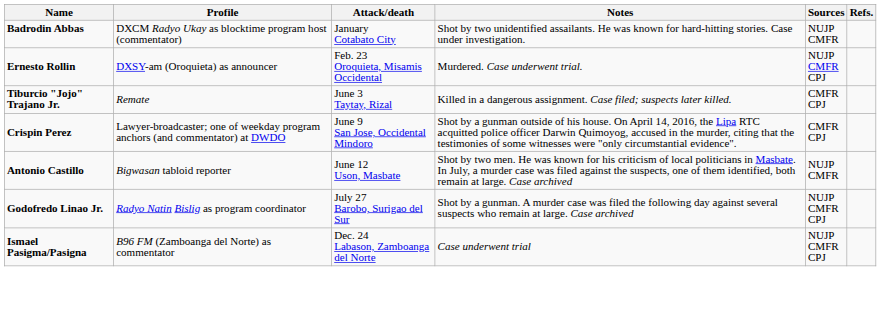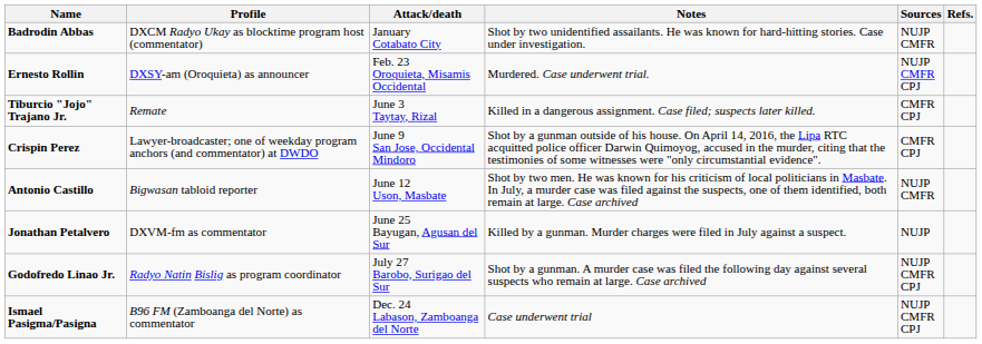 <table class="wikitable" style="line-height:1; width:100%;">
 <tr>
 <th>Name</th>
 <th>Profile</th>
 <th>Attack/death</th>
 <th style="width: 42.5%;">Notes</th>
 <th>Sources</th>
 <th>Refs.</th>
 </tr>
 <tr>
 <td><strong>Badrodin Abbas</strong><br><br></td>
 <td>DXCM <em>Radyo Ukay</em> as blocktime program host (commentator)</td>
 <td>January<br><a href='#'>Cotabato City</a></td>
 <td>Shot by two unidentified assailants. He was known for hard‑hitting stories. Case under investigation.</td>
 <td>NUJP<br>CMFR</td>
 <td></td>
 </tr>
 <tr>
 <td><strong>Ernesto Rollin</strong></td>
 <td><a href='#'>DXSY</a>-am (Oroquieta) as announcer</td>
 <td>Feb. 23<br><a href='#'>Oroquieta, Misamis Occidental</a></td>
 <td>Murdered. <em>Case underwent trial.</em></td>
 <td>NUJP<br><a href='#'>CMFR</a><br>CPJ</td>
 <td></td>
 </tr>
 <tr>
 <td><strong>Tiburcio "Jojo" Trajano Jr.</strong></td>
 <td><em>Remate</em></td>
 <td>June 3<br><a href='#'>Taytay, Rizal</a></td>
 <td>Killed in a dangerous assignment. <em>Case filed; suspects later killed.</em></td>
 <td>CMFR<br>CPJ</td>
 <td></td>
 </tr>
 <tr>
 <td><strong>Crispin Perez</strong></td>
 <td>Lawyer-broadcaster; one of weekday program anchors (and commentator) at <a href='#'>DWDO</a><br></td>
 <td>June 9<br><a href='#'>San Jose, Occidental Mindoro</a></td>
 <td>Shot by a gunman outside of his house. On April 14, 2016, the <a href='#'>Lipa</a> RTC acquitted police officer Darwin Quimoyog, accused in the murder, citing that the testimonies of some witnesses were "only circumstantial evidence".</td>
 <td>CMFR<br>CPJ</td>
 <td><br></td>
 </tr>
 <tr>
 <td><strong>Antonio Castillo</strong></td>
 <td><em>Bigwasan</em> tabloid reporter</td>
 <td>June 12<br><a href='#'>Uson, Masbate</a></td>
 <td>Shot by two men. He was known for his criticism of local politicians in <a href='#'>Masbate</a>. In July, a murder case was filed against the suspects, one of them identified, both remain at large. <em>Case archived</em></td>
 <td>NUJP<br>CMFR</td>
 <td></td>
 </tr>
 <tr>
+<td><strong>Jonathan Petalvero</strong></td>
+<td>DXVM-fm as commentator</td>
+<td>June 25<br>Bayugan, <a href='#'>Agusan del Sur</a></td>
+<td>Killed by a gunman. Murder charges were filed in July against a suspect.</td>
+<td>NUJP</td>
+<td></td>
+</tr>
+<tr>
 <td><strong>Godofredo Linao Jr.</strong></td>
 <td><em><a href='#'>Radyo Natin</a> <a href='#'>Bislig</a></em> as program coordinator</td>
 <td>July 27<br><a href='#'>Barobo, Surigao del Sur</a></td>
 <td>Shot by a gunman. A murder case was filed the following day against several suspects who remain at large. <em>Case archived</em></td>
 <td>NUJP<br>CMFR<br>CPJ</td>
 <td></td>
 </tr>
 <tr>
 <td><strong>Ismael Pasigma/Pasigna</strong></td>
 <td><em>B96 FM</em> (Zamboanga del Norte) as commentator</td>
 <td>Dec. 24<br><a href='#'>Labason, Zamboanga del Norte</a></td>
 <td><em>Case underwent trial</em></td>
 <td>NUJP<br>CMFR<br>CPJ</td>
 <td></td>
 </tr>
 </table>
